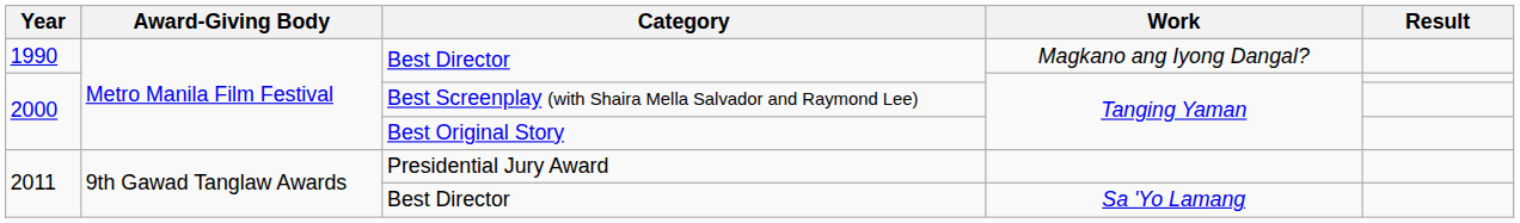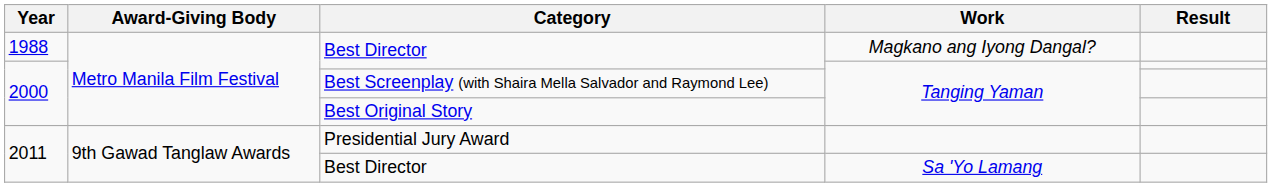 <table | width="90%" class="wikitable sortable">
 <tr>
 <th style="width:5%;">Year</th>
 <th style="width:20%;">Award-Giving Body</th>
 <th style="width:40%;">Category</th>
 <th style="width:25%;">Work</th>
 <th style="width:10%;">Result</th>
 </tr>
 <tr>
-<td><a href='#'>1990</a></td>
+<td><a href='#'>1988</a></td>
 <td rowspan="4" style="text-align:left;"><a href='#'>Metro Manila Film Festival</a></td>
 <td style="text-align:left;" rowspan="2"><a href='#'>Best Director</a></td>
 <td style="text-align:center;"><em>Magkano ang Iyong Dangal?</em></td>
 <td></td>
 </tr>
 <tr>
 <td rowspan="3"><a href='#'>2000</a></td>
 <td style="text-align:center;" rowspan="3"><em><a href='#'>Tanging Yaman</a></em></td>
 <td></td>
 </tr>
 <tr>
 <td><a href='#'>Best Screenplay</a> <small>(with Shaira Mella Salvador and Raymond Lee)</small></td>
 <td></td>
 </tr>
 <tr>
 <td><a href='#'>Best Original Story</a></td>
 <td></td>
 </tr>
 <tr>
 <td rowspan=2>2011</td>
 <td rowspan=2>9th Gawad Tanglaw Awards</td>
 <td>Presidential Jury Award</td>
 <td></td>
 <td></td>
 </tr>
 <tr>
 <td>Best Director</td>
 <td style="text-align:center;"><em><a href='#'>Sa 'Yo Lamang</a></em></td>
 <td></td>
 </tr>
 </table>
